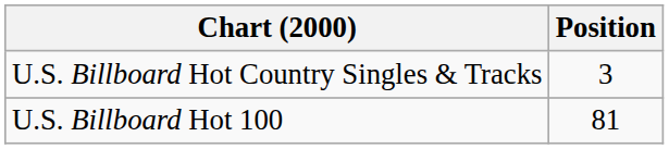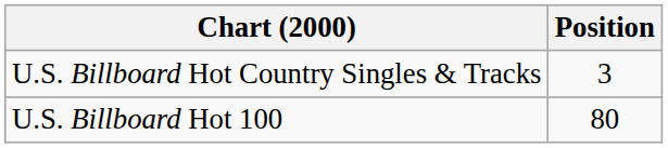 <table class="wikitable sortable">
 <tr>
 <th align="left">Chart (2000)</th>
 <th align="center">Position</th>
 </tr>
 <tr>
 <td>U.S. <em>Billboard</em> Hot Country Singles & Tracks</td>
 <td align="center">3</td>
 </tr>
 <tr>
 <td>U.S. <em>Billboard</em> Hot 100</td>
-<td align="center">81</td>
+<td align="center">80</td>
 </tr>
 </table>
